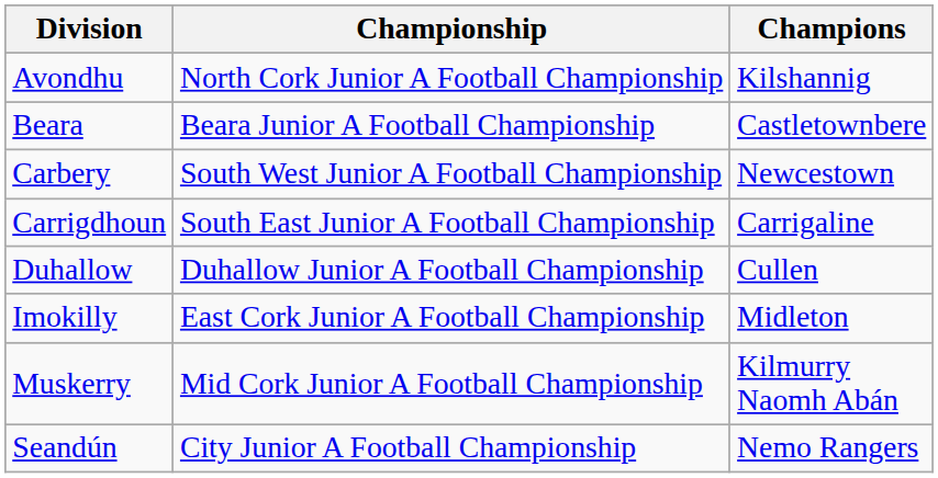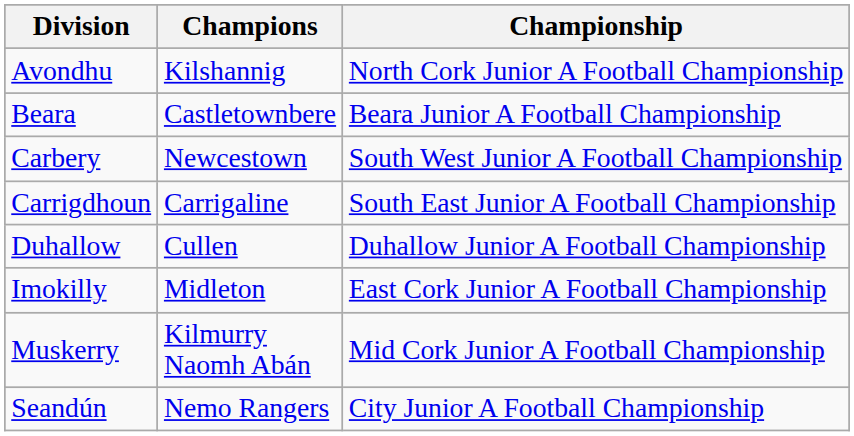 <table class="wikitable">
 <tr>
 <th>Division</th>
+<th>Champions</th>
 <th>Championship</th>
-<th>Champions</th>
 </tr>
 <tr>
 <td><a href='#'>Avondhu</a></td>
+<td><a href='#'>Kilshannig</a></td>
 <td><a href='#'>North Cork Junior A Football Championship</a></td>
-<td><a href='#'>Kilshannig</a></td>
 </tr>
 <tr>
 <td><a href='#'>Beara</a></td>
+<td><a href='#'>Castletownbere</a></td>
 <td><a href='#'>Beara Junior A Football Championship</a></td>
-<td><a href='#'>Castletownbere</a></td>
 </tr>
 <tr>
 <td><a href='#'>Carbery</a></td>
+<td><a href='#'>Newcestown</a></td>
 <td><a href='#'>South West Junior A Football Championship</a></td>
-<td><a href='#'>Newcestown</a></td>
 </tr>
 <tr>
 <td><a href='#'>Carrigdhoun</a></td>
+<td><a href='#'>Carrigaline</a></td>
 <td><a href='#'>South East Junior A Football Championship</a></td>
-<td><a href='#'>Carrigaline</a></td>
 </tr>
 <tr>
 <td><a href='#'>Duhallow</a></td>
+<td><a href='#'>Cullen</a></td>
 <td><a href='#'>Duhallow Junior A Football Championship</a></td>
-<td><a href='#'>Cullen</a></td>
 </tr>
 <tr>
 <td><a href='#'>Imokilly</a></td>
+<td><a href='#'>Midleton</a></td>
 <td><a href='#'>East Cork Junior A Football Championship</a></td>
-<td><a href='#'>Midleton</a></td>
 </tr>
 <tr>
 <td><a href='#'>Muskerry</a></td>
+<td><a href='#'>Kilmurry</a><br><a href='#'>Naomh Abán</a></td>
 <td><a href='#'>Mid Cork Junior A Football Championship</a></td>
-<td><a href='#'>Kilmurry</a><br><a href='#'>Naomh Abán</a></td>
 </tr>
 <tr>
 <td><a href='#'>Seandún</a></td>
+<td><a href='#'>Nemo Rangers</a></td>
 <td><a href='#'>City Junior A Football Championship</a></td>
-<td><a href='#'>Nemo Rangers</a></td>
 </tr>
 </table>
